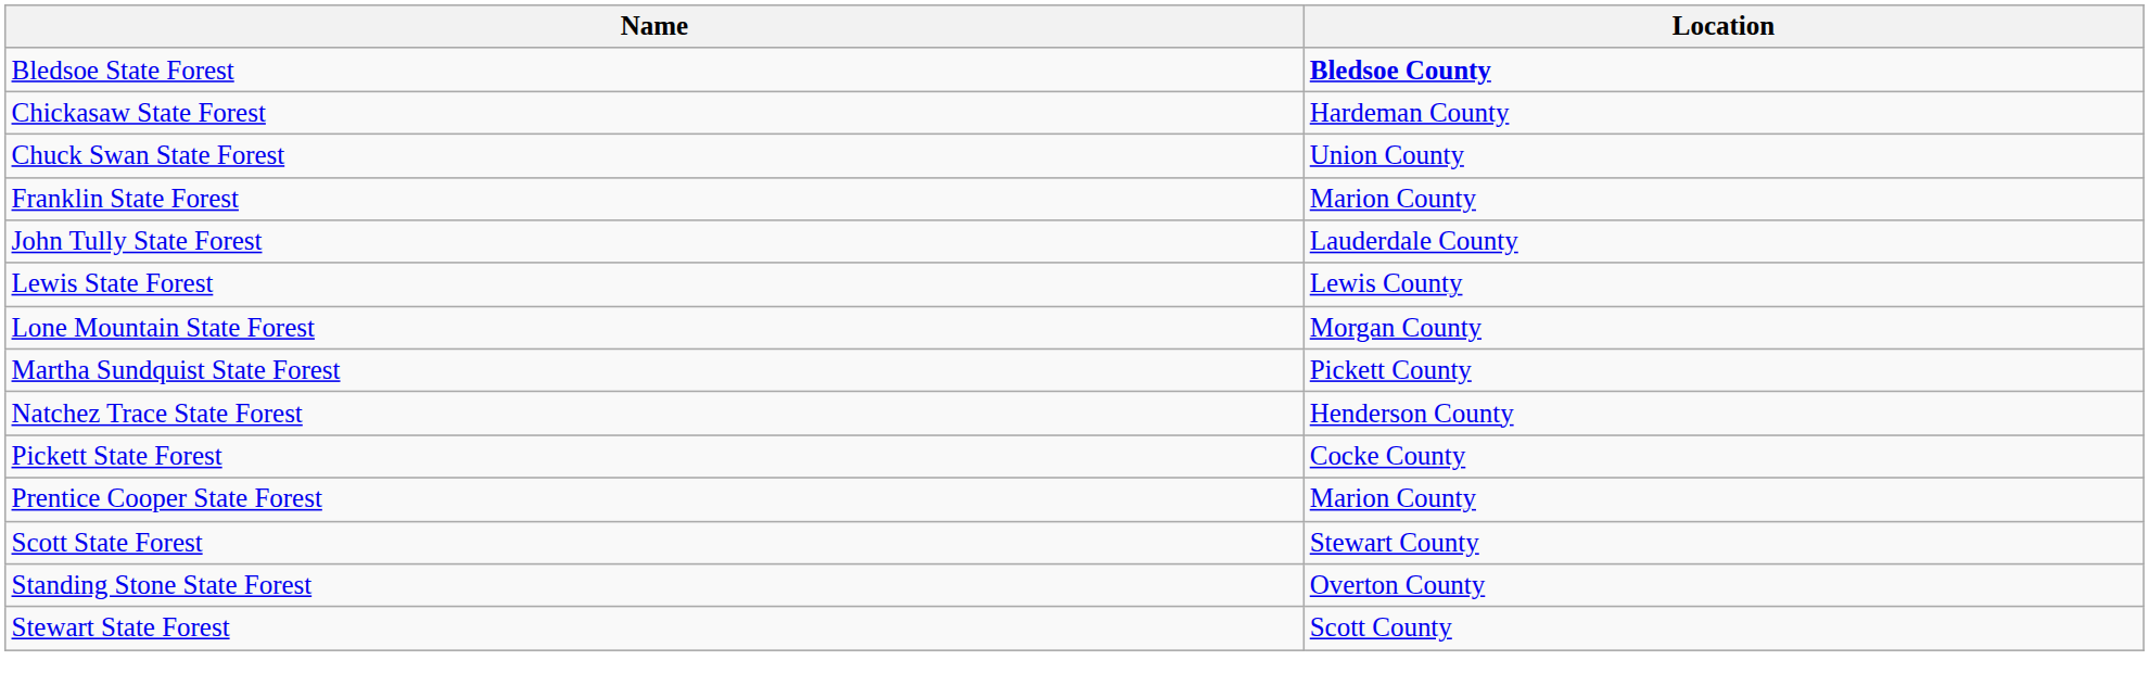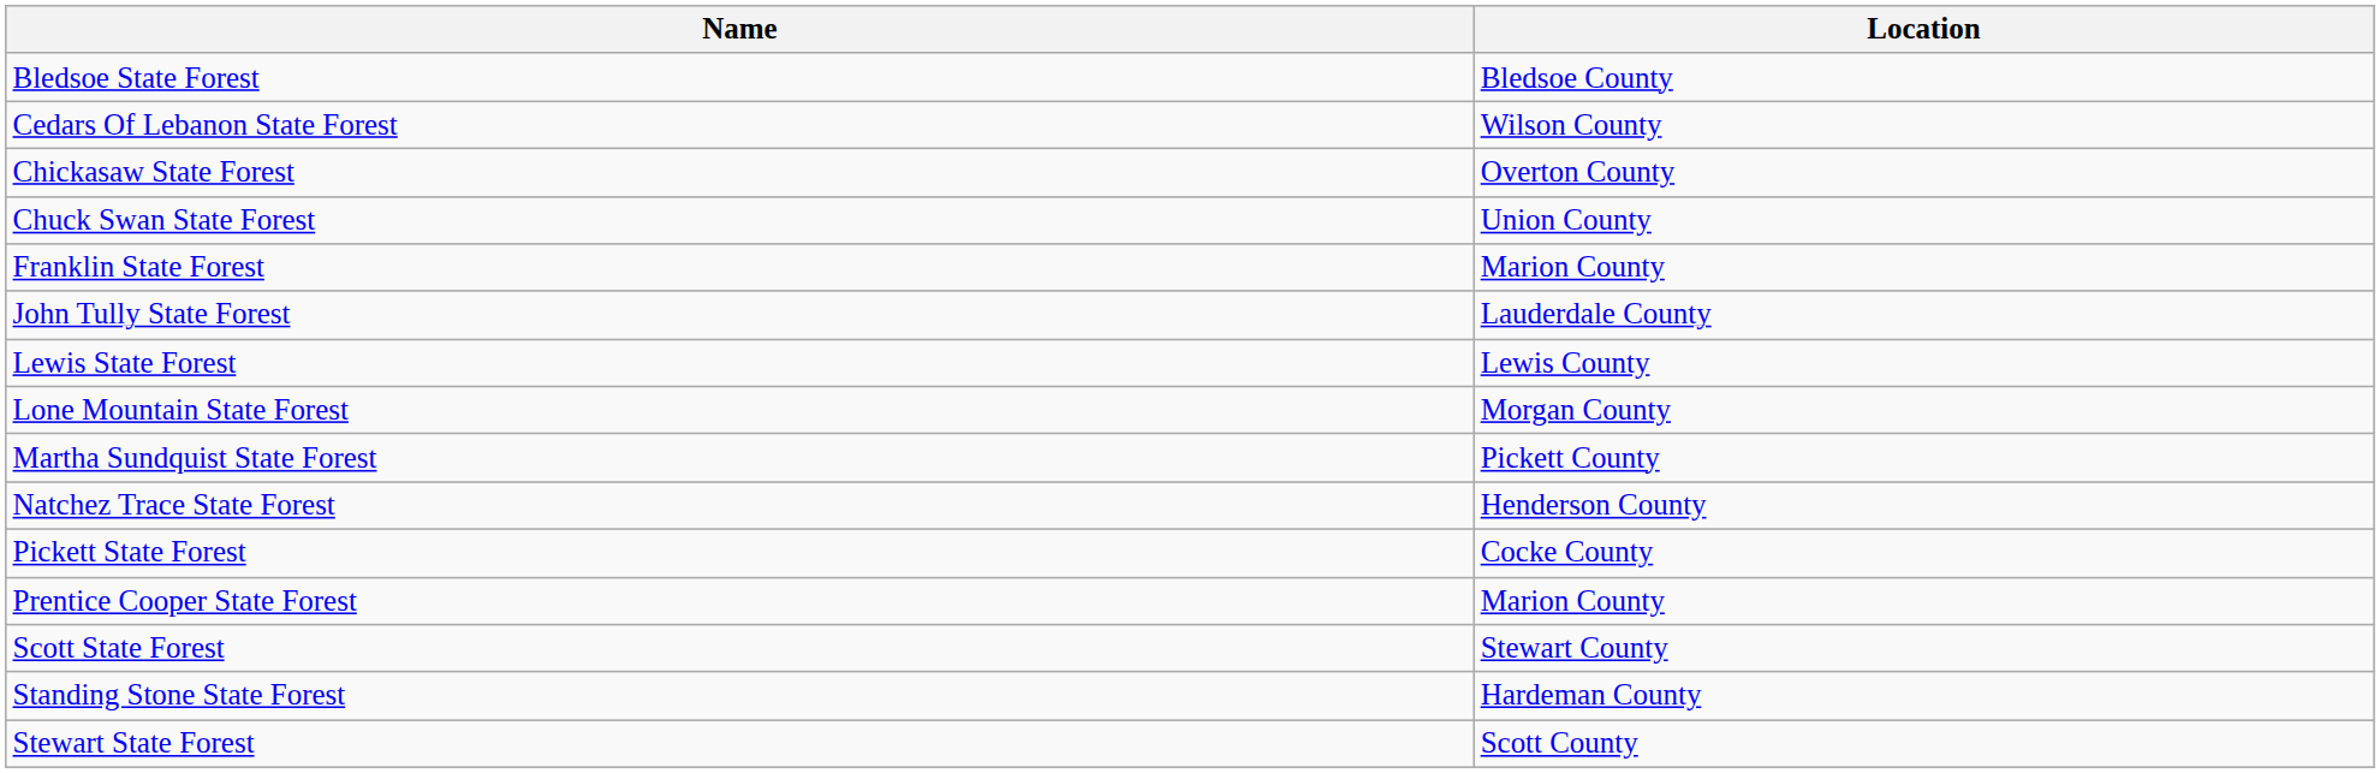 <table class="wikitable sortable" style="width: 100%;">
 <tr>
 <th align=left>Name<br></th>
 <th align=left>Location<br></th>
 </tr>
 <tr>
 <td><a href='#'>Bledsoe State Forest</a></td>
-<td><strong><a href='#'>Bledsoe County</a></strong></td>
+<td><a href='#'>Bledsoe County</a></td>
+</tr>
+<tr>
+<td><a href='#'>Cedars Of Lebanon State Forest</a></td>
+<td><a href='#'>Wilson County</a></td>
 </tr>
 <tr>
 <td><a href='#'>Chickasaw State Forest</a></td>
-<td><a href='#'>Hardeman County</a></td>
+<td><a href='#'>Overton County</a></td>
 </tr>
 <tr>
 <td><a href='#'>Chuck Swan State Forest</a></td>
 <td><a href='#'>Union County</a></td>
 </tr>
 <tr>
 <td><a href='#'>Franklin State Forest</a></td>
 <td><a href='#'>Marion County</a></td>
 </tr>
 <tr>
 <td><a href='#'>John Tully State Forest</a></td>
 <td><a href='#'>Lauderdale County</a></td>
 </tr>
 <tr>
 <td><a href='#'>Lewis State Forest</a></td>
 <td><a href='#'>Lewis County</a></td>
 </tr>
 <tr>
 <td><a href='#'>Lone Mountain State Forest</a></td>
 <td><a href='#'>Morgan County</a></td>
 </tr>
 <tr>
 <td><a href='#'>Martha Sundquist State Forest</a></td>
 <td><a href='#'>Pickett County</a></td>
 </tr>
 <tr>
 <td><a href='#'>Natchez Trace State Forest</a></td>
 <td><a href='#'>Henderson County</a></td>
 </tr>
 <tr>
 <td><a href='#'>Pickett State Forest</a></td>
 <td><a href='#'>Cocke County</a></td>
 </tr>
 <tr>
 <td><a href='#'>Prentice Cooper State Forest</a></td>
 <td><a href='#'>Marion County</a></td>
 </tr>
 <tr>
 <td><a href='#'>Scott State Forest</a></td>
 <td><a href='#'>Stewart County</a></td>
 </tr>
 <tr>
 <td><a href='#'>Standing Stone State Forest</a></td>
-<td><a href='#'>Overton County</a></td>
+<td><a href='#'>Hardeman County</a></td>
 </tr>
 <tr>
 <td><a href='#'>Stewart State Forest</a></td>
 <td><a href='#'>Scott County</a></td>
 </tr>
 </table>
